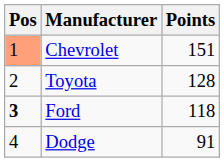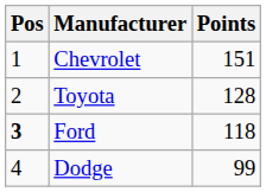 <table class="wikitable" style="font-size: 95%;">
 <tr>
 <th>Pos</th>
 <th>Manufacturer</th>
 <th>Points</th>
 </tr>
 <tr>
-<td style="background: lightsalmon;">1</td>
+<td>1</td>
 <td><a href='#'>Chevrolet</a></td>
 <td style="text-align:right;">151</td>
 </tr>
 <tr>
 <td>2</td>
 <td><a href='#'>Toyota</a></td>
 <td style="text-align:right;">128</td>
 </tr>
 <tr>
 <td><strong>3</strong></td>
 <td><a href='#'>Ford</a></td>
 <td style="text-align:right;">118</td>
 </tr>
 <tr>
 <td>4</td>
 <td><a href='#'>Dodge</a></td>
-<td style="text-align:right;">91</td>
+<td style="text-align:right;">99</td>
 </tr>
 </table>
